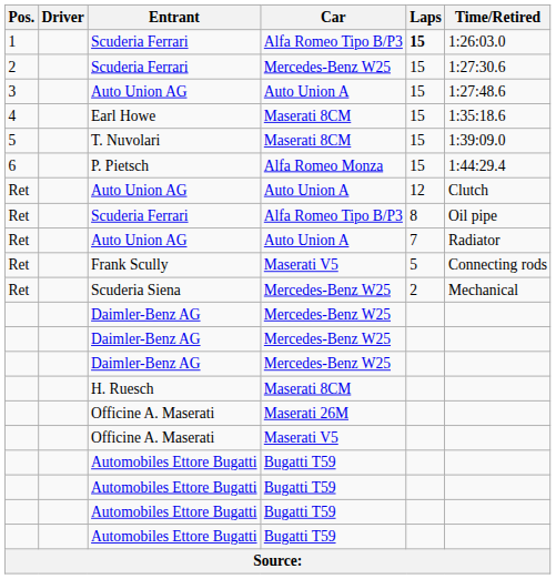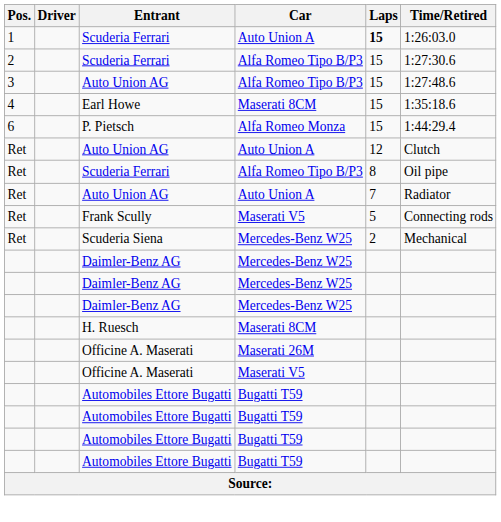 <table class="wikitable sortable" style="font-size: 95%;">
 <tr>
 <th>Pos.</th>
 <th>Driver</th>
 <th>Entrant</th>
 <th>Car</th>
 <th>Laps</th>
 <th>Time/Retired</th>
 </tr>
 <tr>
 <td>1</td>
 <td></td>
 <td><a href='#'>Scuderia Ferrari</a></td>
-<td><a href='#'>Alfa Romeo Tipo B/P3</a></td>
+<td><a href='#'>Auto Union A</a></td>
 <td><strong>15</strong></td>
 <td>1:26:03.0</td>
 </tr>
 <tr>
 <td>2</td>
 <td></td>
 <td><a href='#'>Scuderia Ferrari</a></td>
-<td><a href='#'>Mercedes-Benz W25</a></td>
+<td><a href='#'>Alfa Romeo Tipo B/P3</a></td>
 <td>15</td>
 <td>1:27:30.6</td>
 </tr>
 <tr>
 <td>3</td>
 <td></td>
 <td><a href='#'>Auto Union AG</a></td>
-<td><a href='#'>Auto Union A</a></td>
+<td><a href='#'>Alfa Romeo Tipo B/P3</a></td>
 <td>15</td>
 <td>1:27:48.6</td>
 </tr>
 <tr>
 <td>4</td>
 <td></td>
 <td>Earl Howe</td>
 <td><a href='#'>Maserati 8CM</a></td>
 <td>15</td>
 <td>1:35:18.6</td>
-</tr>
-<tr>
-<td>5</td>
-<td></td>
-<td>T. Nuvolari</td>
-<td><a href='#'>Maserati 8CM</a></td>
-<td>15</td>
-<td>1:39:09.0</td>
 </tr>
 <tr>
 <td>6</td>
 <td></td>
 <td>P. Pietsch</td>
 <td><a href='#'>Alfa Romeo Monza</a></td>
 <td>15</td>
 <td>1:44:29.4</td>
 </tr>
 <tr>
 <td>Ret</td>
 <td></td>
 <td><a href='#'>Auto Union AG</a></td>
 <td><a href='#'>Auto Union A</a></td>
 <td>12</td>
 <td>Clutch</td>
 </tr>
 <tr>
 <td>Ret</td>
 <td></td>
 <td><a href='#'>Scuderia Ferrari</a></td>
 <td><a href='#'>Alfa Romeo Tipo B/P3</a></td>
 <td>8</td>
 <td>Oil pipe</td>
 </tr>
 <tr>
 <td>Ret</td>
 <td></td>
 <td><a href='#'>Auto Union AG</a></td>
 <td><a href='#'>Auto Union A</a></td>
 <td>7</td>
 <td>Radiator</td>
 </tr>
 <tr>
 <td>Ret</td>
 <td></td>
 <td>Frank Scully</td>
 <td><a href='#'>Maserati V5</a></td>
 <td>5</td>
 <td>Connecting rods</td>
 </tr>
 <tr>
 <td>Ret</td>
 <td></td>
 <td>Scuderia Siena</td>
 <td><a href='#'>Mercedes-Benz W25</a></td>
 <td>2</td>
 <td>Mechanical</td>
 </tr>
 <tr>
 <td></td>
 <td></td>
 <td><a href='#'>Daimler-Benz AG</a></td>
 <td><a href='#'>Mercedes-Benz W25</a></td>
 <td></td>
 <td></td>
 </tr>
 <tr>
 <td></td>
 <td></td>
 <td><a href='#'>Daimler-Benz AG</a></td>
 <td><a href='#'>Mercedes-Benz W25</a></td>
 <td></td>
 <td></td>
 </tr>
 <tr>
 <td></td>
 <td></td>
 <td><a href='#'>Daimler-Benz AG</a></td>
 <td><a href='#'>Mercedes-Benz W25</a></td>
 <td></td>
 <td></td>
 </tr>
 <tr>
 <td></td>
 <td></td>
 <td>H. Ruesch</td>
 <td><a href='#'>Maserati 8CM</a></td>
 <td></td>
 <td></td>
 </tr>
 <tr>
 <td></td>
 <td></td>
 <td>Officine A. Maserati</td>
 <td><a href='#'>Maserati 26M</a></td>
 <td></td>
 <td></td>
 </tr>
 <tr>
 <td></td>
 <td></td>
 <td>Officine A. Maserati</td>
 <td><a href='#'>Maserati V5</a></td>
 <td></td>
 <td></td>
 </tr>
 <tr>
 <td></td>
 <td></td>
 <td><a href='#'>Automobiles Ettore Bugatti</a></td>
 <td><a href='#'>Bugatti T59</a></td>
 <td></td>
 <td></td>
 </tr>
 <tr>
 <td></td>
 <td></td>
 <td><a href='#'>Automobiles Ettore Bugatti</a></td>
 <td><a href='#'>Bugatti T59</a></td>
 <td></td>
 <td></td>
 </tr>
 <tr>
 <td></td>
 <td></td>
 <td><a href='#'>Automobiles Ettore Bugatti</a></td>
 <td><a href='#'>Bugatti T59</a></td>
 <td></td>
 <td></td>
 </tr>
 <tr>
 <td></td>
 <td></td>
 <td><a href='#'>Automobiles Ettore Bugatti</a></td>
 <td><a href='#'>Bugatti T59</a></td>
 <td></td>
 <td></td>
 </tr>
 <tr>
 <th colspan="6">Source:</th>
 </tr>
 </table>
